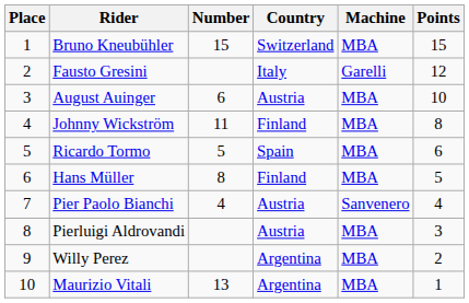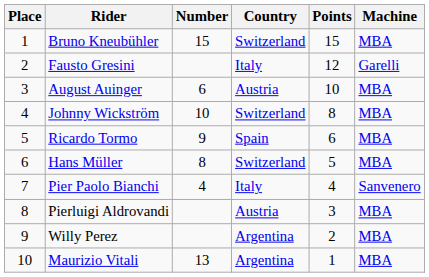 <table class="wikitable" style="font-size: 95%;">
 <tr>
 <th>Place</th>
 <th>Rider</th>
 <th>Number</th>
 <th>Country</th>
+<th>Points</th>
 <th>Machine</th>
-<th>Points</th>
 </tr>
 <tr>
 <td align=center>1</td>
 <td> <a href='#'>Bruno Kneubühler</a></td>
 <td align=center>15</td>
 <td><a href='#'>Switzerland</a></td>
+<td align=center>15</td>
 <td><a href='#'>MBA</a></td>
-<td align=center>15</td>
 </tr>
 <tr>
 <td align=center>2</td>
 <td> <a href='#'>Fausto Gresini</a></td>
 <td></td>
 <td><a href='#'>Italy</a></td>
+<td align=center>12</td>
 <td><a href='#'>Garelli</a></td>
-<td align=center>12</td>
 </tr>
 <tr>
 <td align=center>3</td>
 <td> <a href='#'>August Auinger</a></td>
 <td align=center>6</td>
 <td><a href='#'>Austria</a></td>
+<td align=center>10</td>
 <td><a href='#'>MBA</a></td>
-<td align=center>10</td>
 </tr>
 <tr>
 <td align=center>4</td>
 <td> <a href='#'>Johnny Wickström</a></td>
-<td align=center>11</td>
-<td><a href='#'>Finland</a></td>
+<td align=center>10</td>
+<td><a href='#'>Switzerland</a></td>
+<td align=center>8</td>
 <td><a href='#'>MBA</a></td>
-<td align=center>8</td>
 </tr>
 <tr>
 <td align=center>5</td>
 <td> <a href='#'>Ricardo Tormo</a></td>
-<td align=center>5</td>
+<td align=center>9</td>
 <td><a href='#'>Spain</a></td>
+<td align=center>6</td>
 <td><a href='#'>MBA</a></td>
-<td align=center>6</td>
 </tr>
 <tr>
 <td align=center>6</td>
 <td> <a href='#'>Hans Müller</a></td>
 <td align=center>8</td>
-<td><a href='#'>Finland</a></td>
+<td><a href='#'>Switzerland</a></td>
+<td align=center>5</td>
 <td><a href='#'>MBA</a></td>
-<td align=center>5</td>
 </tr>
 <tr>
 <td align=center>7</td>
 <td> <a href='#'>Pier Paolo Bianchi</a></td>
 <td align=center>4</td>
-<td><a href='#'>Austria</a></td>
+<td><a href='#'>Italy</a></td>
+<td align=center>4</td>
 <td><a href='#'>Sanvenero</a></td>
-<td align=center>4</td>
 </tr>
 <tr>
 <td align=center>8</td>
 <td> Pierluigi Aldrovandi</td>
 <td></td>
 <td><a href='#'>Austria</a></td>
+<td align=center>3</td>
 <td><a href='#'>MBA</a></td>
-<td align=center>3</td>
 </tr>
 <tr>
 <td align=center>9</td>
 <td> Willy Perez</td>
 <td></td>
 <td><a href='#'>Argentina</a></td>
+<td align=center>2</td>
 <td><a href='#'>MBA</a></td>
-<td align=center>2</td>
 </tr>
 <tr>
 <td align=center>10</td>
 <td> <a href='#'>Maurizio Vitali</a></td>
 <td align=center>13</td>
 <td><a href='#'>Argentina</a></td>
+<td align=center>1</td>
 <td><a href='#'>MBA</a></td>
-<td align=center>1</td>
 </tr>
 </table>
